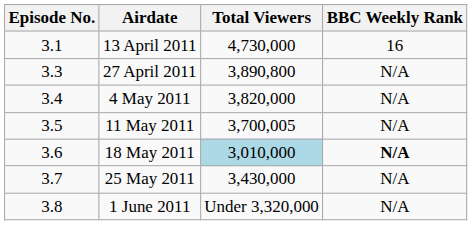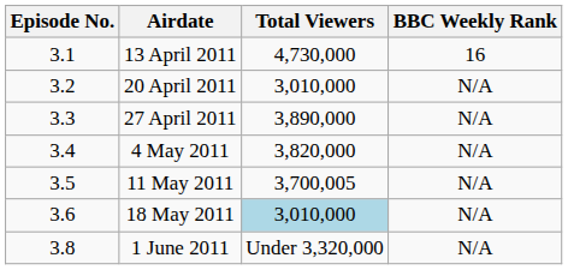 <table class="wikitable" style="text-align:center;">
 <tr>
 <th>Episode No.</th>
 <th>Airdate</th>
 <th>Total Viewers</th>
 <th>BBC Weekly Rank</th>
 </tr>
 <tr>
 <td>3.1</td>
 <td>13 April 2011</td>
 <td>4,730,000</td>
 <td>16</td>
 </tr>
 <tr>
+<td>3.2</td>
+<td>20 April 2011</td>
+<td>3,010,000</td>
+<td>N/A</td>
+</tr>
+<tr>
 <td>3.3</td>
 <td>27 April 2011</td>
-<td>3,890,800</td>
+<td>3,890,000</td>
 <td>N/A</td>
 </tr>
 <tr>
 <td>3.4</td>
 <td>4 May 2011</td>
 <td>3,820,000</td>
 <td>N/A</td>
 </tr>
 <tr>
 <td>3.5</td>
 <td>11 May 2011</td>
 <td>3,700,005</td>
 <td>N/A</td>
 </tr>
 <tr>
 <td>3.6</td>
 <td>18 May 2011</td>
 <td style="background: lightblue;">3,010,000</td>
-<td><strong>N/A</strong></td>
-</tr>
-<tr>
-<td>3.7</td>
-<td>25 May 2011</td>
-<td>3,430,000</td>
 <td>N/A</td>
 </tr>
 <tr>
 <td>3.8</td>
 <td>1 June 2011</td>
 <td>Under 3,320,000</td>
 <td>N/A</td>
 </tr>
 </table>
